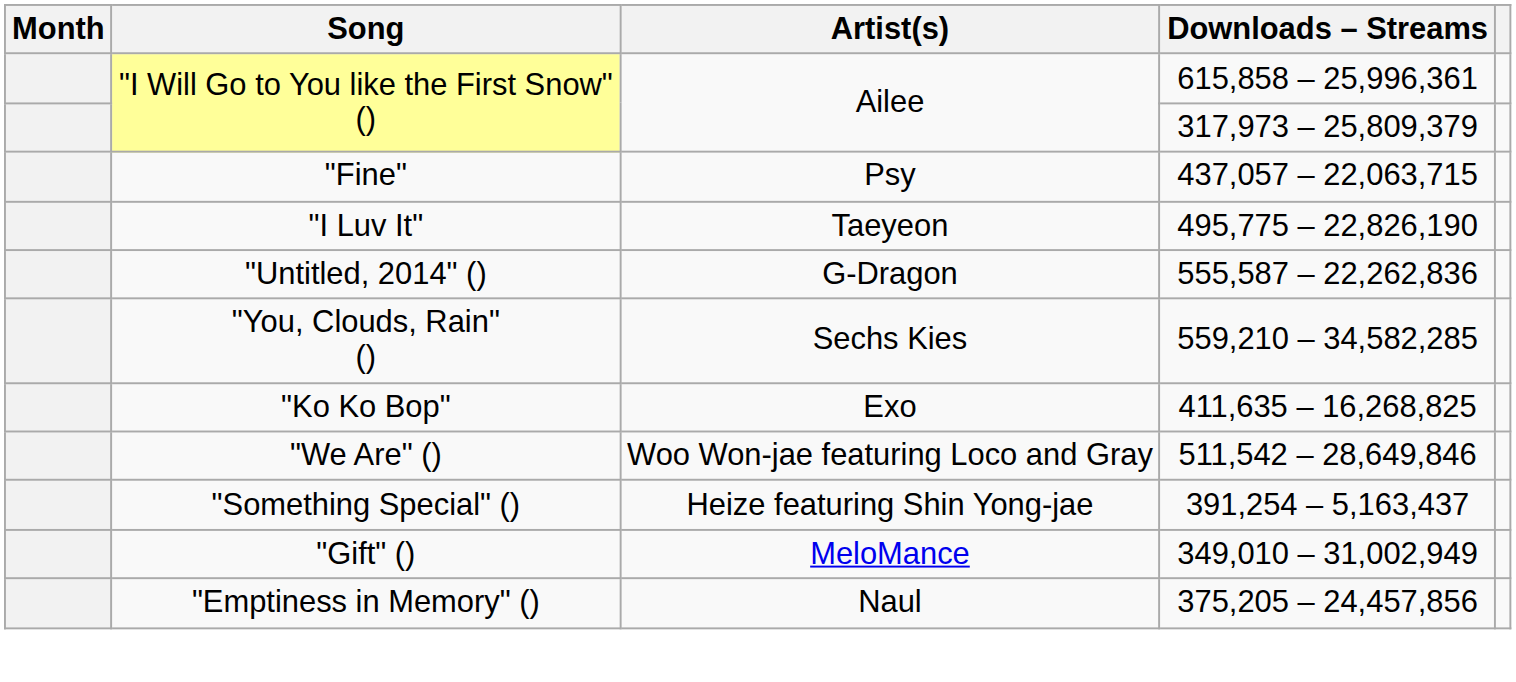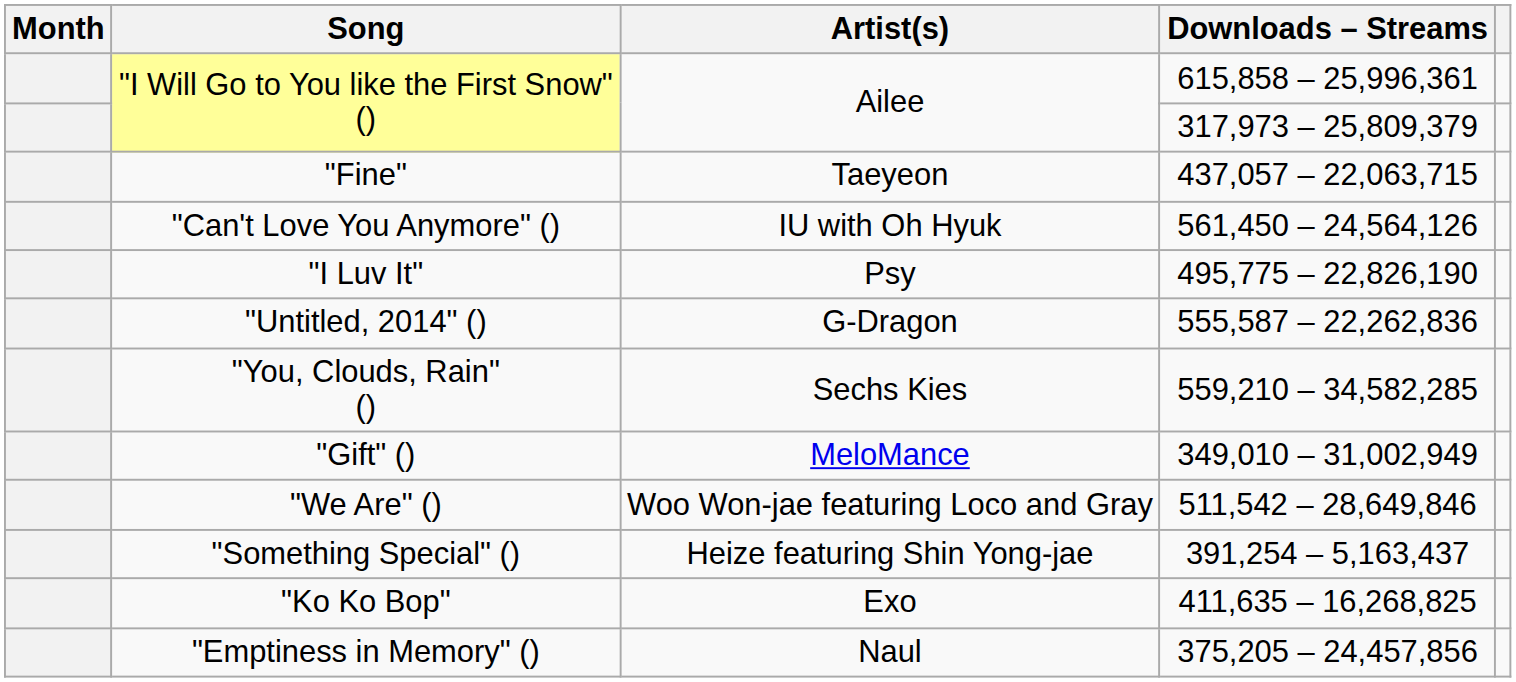 <table class="wikitable plainrowheaders sortable" style="text-align:center">
 <tr>
 <th>Month</th>
 <th>Song</th>
 <th>Artist(s)</th>
 <th>Downloads – Streams</th>
 <th class="unsortable"></th>
 </tr>
 <tr>
 <th scope="row"></th>
 <td bgcolor=#FFFF99 rowspan="2">"I Will Go to You like the First Snow"<br>() </td>
 <td rowspan="2">Ailee</td>
 <td>615,858 – 25,996,361</td>
 <td></td>
 </tr>
 <tr>
 <th scope="row"></th>
 <td>317,973 – 25,809,379</td>
 <td></td>
 </tr>
 <tr>
 <th scope="row"></th>
 <td>"Fine"</td>
-<td>Psy</td>
+<td>Taeyeon</td>
 <td>437,057 – 22,063,715</td>
 <td></td>
 </tr>
 <tr>
 <th scope="row"></th>
+<td>"Can't Love You Anymore" ()</td>
+<td>IU with Oh Hyuk</td>
+<td>561,450 – 24,564,126</td>
+<td></td>
+</tr>
+<tr>
+<th scope="row"></th>
 <td>"I Luv It"</td>
-<td>Taeyeon</td>
+<td>Psy</td>
 <td>495,775 – 22,826,190</td>
 <td></td>
 </tr>
 <tr>
 <th scope="row"></th>
 <td>"Untitled, 2014" ()</td>
 <td>G-Dragon</td>
 <td>555,587 – 22,262,836</td>
 <td></td>
 </tr>
 <tr>
 <th scope="row"></th>
 <td>"You, Clouds, Rain"<br>()</td>
 <td>Sechs Kies</td>
 <td>559,210 – 34,582,285</td>
 <td></td>
 </tr>
 <tr>
 <th scope="row"></th>
-<td>"Ko Ko Bop"</td>
-<td>Exo</td>
-<td>411,635 – 16,268,825</td>
+<td>"Gift" ()</td>
+<td><a href='#'>MeloMance</a></td>
+<td>349,010 – 31,002,949</td>
 <td></td>
 </tr>
 <tr>
 <th scope="row"></th>
 <td>"We Are" ()</td>
 <td>Woo Won-jae featuring Loco and Gray</td>
 <td>511,542 – 28,649,846</td>
 <td></td>
 </tr>
 <tr>
 <th scope="row"></th>
 <td>"Something Special" ()</td>
 <td>Heize featuring Shin Yong-jae</td>
 <td>391,254 – 5,163,437</td>
 <td></td>
 </tr>
 <tr>
 <th scope="row"></th>
-<td>"Gift" ()</td>
-<td><a href='#'>MeloMance</a></td>
-<td>349,010 – 31,002,949</td>
+<td>"Ko Ko Bop"</td>
+<td>Exo</td>
+<td>411,635 – 16,268,825</td>
 <td></td>
 </tr>
 <tr>
 <th scope="row"></th>
 <td>"Emptiness in Memory" ()</td>
 <td>Naul</td>
 <td>375,205 – 24,457,856</td>
 <td></td>
 </tr>
 </table>
